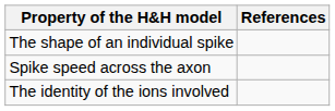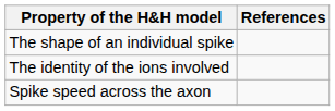 <table class="wikitable" style="float:right; margin-left:15px">
 <tr>
 <th>Property of the H&H model</th>
 <th>References</th>
 </tr>
 <tr>
 <td>The shape of an individual spike</td>
 <td></td>
 </tr>
 <tr>
+<td>The identity of the ions involved</td>
+<td></td>
+</tr>
+<tr>
 <td>Spike speed across the axon</td>
 <td></td>
 </tr>
-<tr>
-<td>The identity of the ions involved</td>
-<td></td>
-</tr>
 </table>
